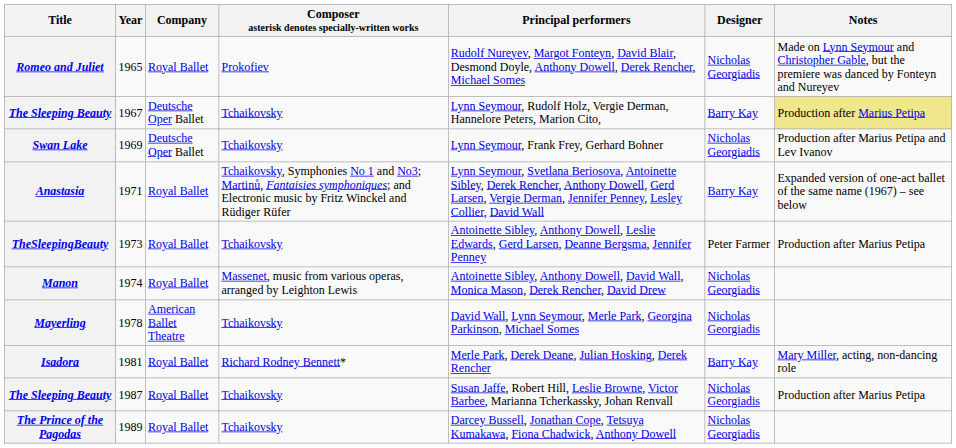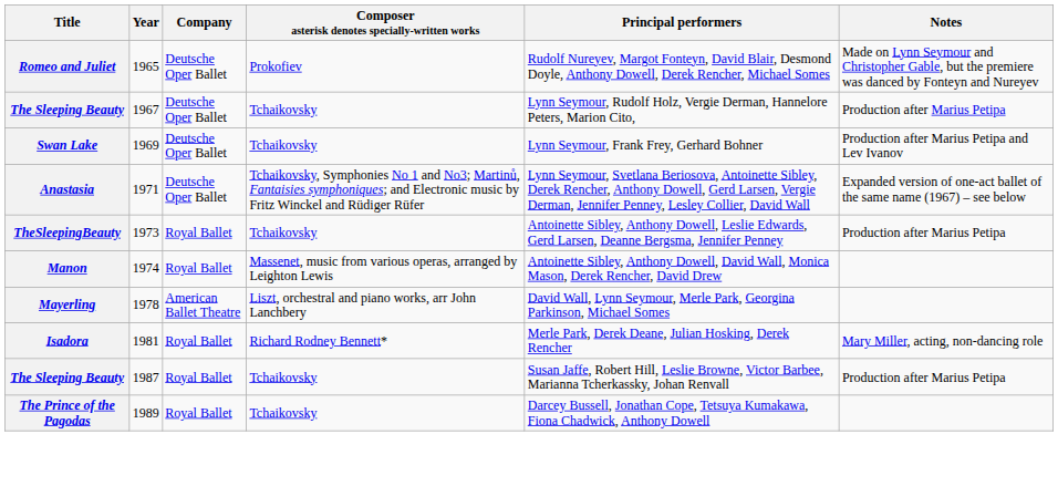 <table class="wikitable plainrowheaders" style="margin-right: 0;">
 <tr>
 <th scope="col">Title</th>
 <th scope="col">Year</th>
 <th scope="col">Company</th>
 <th scope="col">Composer<br><small>asterisk denotes specially-written works</small></th>
 <th scope="col">Principal performers</th>
-<th scope="col">Designer</th>
 <th scope="col" class="unsortable">Notes</th>
 </tr>
 <tr>
 <th scope="row"><em><a href='#'>Romeo and Juliet</a></em></th>
 <td>1965</td>
-<td><a href='#'>Royal Ballet</a></td>
+<td><a href='#'>Deutsche Oper</a> Ballet</td>
 <td><a href='#'>Prokofiev</a></td>
 <td><a href='#'>Rudolf Nureyev</a>, <a href='#'>Margot Fonteyn</a>, <a href='#'>David Blair</a>, Desmond Doyle, <a href='#'>Anthony Dowell</a>, <a href='#'>Derek Rencher</a>, <a href='#'>Michael Somes</a></td>
-<td><a href='#'>Nicholas Georgiadis</a></td>
 <td>Made on <a href='#'>Lynn Seymour</a> and <a href='#'>Christopher Gable</a>, but the premiere was danced by Fonteyn and  Nureyev</td>
 </tr>
 <tr>
 <th scope="row"><em><a href='#'>The Sleeping Beauty</a></em></th>
 <td>1967</td>
 <td><a href='#'>Deutsche Oper</a> Ballet</td>
 <td><a href='#'>Tchaikovsky</a></td>
 <td><a href='#'>Lynn Seymour</a>, Rudolf Holz, Vergie Derman, Hannelore Peters, Marion Cito,</td>
-<td><a href='#'>Barry Kay</a></td>
-<td style="background: khaki;">Production after <a href='#'>Marius Petipa</a></td>
+<td>Production after <a href='#'>Marius Petipa</a></td>
 </tr>
 <tr>
 <th scope="row"><em><a href='#'>Swan Lake</a></em></th>
 <td>1969</td>
 <td><a href='#'>Deutsche Oper</a> Ballet</td>
 <td><a href='#'>Tchaikovsky</a></td>
 <td><a href='#'>Lynn Seymour</a>, Frank Frey, Gerhard Bohner</td>
-<td><a href='#'>Nicholas Georgiadis</a></td>
 <td>Production after Marius Petipa and Lev Ivanov</td>
 </tr>
 <tr>
 <th scope="row"><em><a href='#'>Anastasia</a></em></th>
 <td>1971</td>
-<td><a href='#'>Royal Ballet</a></td>
+<td><a href='#'>Deutsche Oper</a> Ballet</td>
 <td><a href='#'>Tchaikovsky</a>, Symphonies <a href='#'>No 1</a> and <a href='#'>No3</a>;  <a href='#'>Martinů</a>, <em><a href='#'>Fantaisies symphoniques</a></em>; and Electronic music by Fritz Winckel and Rüdiger Rüfer</td>
 <td><a href='#'>Lynn Seymour</a>, <a href='#'>Svetlana Beriosova</a>, <a href='#'>Antoinette Sibley</a>, <a href='#'>Derek Rencher</a>, <a href='#'>Anthony Dowell</a>, <a href='#'>Gerd Larsen</a>, <a href='#'>Vergie Derman</a>, <a href='#'>Jennifer Penney</a>, <a href='#'>Lesley Collier</a>, <a href='#'>David Wall</a></td>
-<td><a href='#'>Barry Kay</a></td>
 <td>Expanded version of one-act ballet of the same name (1967) – see below</td>
 </tr>
 <tr>
 <th scope="row"><em><a href='#'>TheSleepingBeauty</a></em></th>
 <td>1973</td>
 <td><a href='#'>Royal Ballet</a></td>
 <td><a href='#'>Tchaikovsky</a></td>
 <td><a href='#'>Antoinette Sibley</a>, <a href='#'>Anthony Dowell</a>, <a href='#'>Leslie Edwards</a>, <a href='#'>Gerd Larsen</a>, <a href='#'>Deanne Bergsma</a>, <a href='#'>Jennifer Penney</a></td>
-<td>Peter Farmer</td>
 <td>Production after Marius Petipa</td>
 </tr>
 <tr>
 <th scope="row"><em><a href='#'>Manon</a></em></th>
 <td>1974</td>
 <td><a href='#'>Royal Ballet</a></td>
 <td><a href='#'>Massenet</a>, music from various operas, arranged by Leighton Lewis</td>
 <td><a href='#'>Antoinette Sibley</a>, <a href='#'>Anthony Dowell</a>, <a href='#'>David Wall</a>, <a href='#'>Monica Mason</a>, <a href='#'>Derek Rencher</a>, <a href='#'>David Drew</a></td>
-<td><a href='#'>Nicholas Georgiadis</a></td>
 <td></td>
 </tr>
 <tr>
 <th scope="row"><em><a href='#'>Mayerling</a></em></th>
 <td>1978</td>
 <td><a href='#'>American Ballet Theatre</a></td>
-<td><a href='#'>Tchaikovsky</a></td>
+<td><a href='#'>Liszt</a>, orchestral and piano works, arr John Lanchbery</td>
 <td><a href='#'>David Wall</a>, <a href='#'>Lynn Seymour</a>, <a href='#'>Merle Park</a>, <a href='#'>Georgina Parkinson</a>, <a href='#'>Michael Somes</a></td>
-<td><a href='#'>Nicholas Georgiadis</a></td>
 <td></td>
 </tr>
 <tr>
 <th scope="row"><em><a href='#'>Isadora</a></em></th>
 <td>1981</td>
 <td><a href='#'>Royal Ballet</a></td>
 <td><a href='#'>Richard Rodney Bennett</a>*</td>
 <td><a href='#'>Merle Park</a>, <a href='#'>Derek Deane</a>, <a href='#'>Julian Hosking</a>, <a href='#'>Derek Rencher</a></td>
-<td><a href='#'>Barry Kay</a></td>
 <td><a href='#'>Mary Miller</a>, acting, non-dancing role</td>
 </tr>
 <tr>
 <th scope="row"><em><a href='#'>The Sleeping Beauty</a></em></th>
 <td>1987</td>
 <td><a href='#'>Royal Ballet</a></td>
 <td><a href='#'>Tchaikovsky</a></td>
 <td><a href='#'>Susan Jaffe</a>, Robert Hill, <a href='#'>Leslie Browne</a>, <a href='#'>Victor Barbee</a>, Marianna Tcherkassky, Johan Renvall</td>
-<td><a href='#'>Nicholas Georgiadis</a></td>
 <td>Production after Marius Petipa</td>
 </tr>
 <tr>
 <th scope="row"><em><a href='#'>The Prince of the Pagodas</a></em></th>
 <td>1989</td>
 <td><a href='#'>Royal Ballet</a></td>
 <td><a href='#'>Tchaikovsky</a></td>
 <td><a href='#'>Darcey Bussell</a>, <a href='#'>Jonathan Cope</a>, <a href='#'>Tetsuya Kumakawa</a>, <a href='#'>Fiona Chadwick</a>, <a href='#'>Anthony Dowell</a></td>
-<td><a href='#'>Nicholas Georgiadis</a></td>
 <td></td>
 </tr>
 </table>
